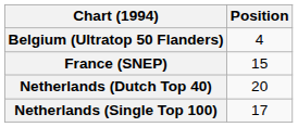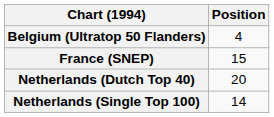 <table class="wikitable sortable plainrowheaders">
 <tr>
 <th>Chart (1994)</th>
 <th>Position</th>
 </tr>
 <tr>
 <th scope="row">Belgium (Ultratop 50 Flanders)</th>
 <td style="text-align:center;">4</td>
 </tr>
 <tr>
 <th scope="row">France (SNEP)</th>
 <td align="center">15</td>
 </tr>
 <tr>
 <th scope="row">Netherlands (Dutch Top 40)</th>
 <td align="center">20</td>
 </tr>
 <tr>
 <th scope="row">Netherlands (Single Top 100)</th>
-<td align="center">17</td>
+<td align="center">14</td>
 </tr>
 </table>
